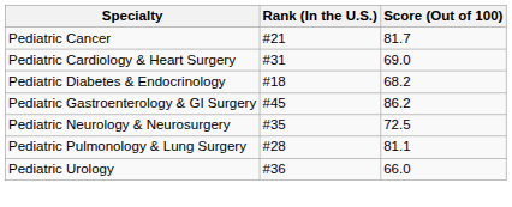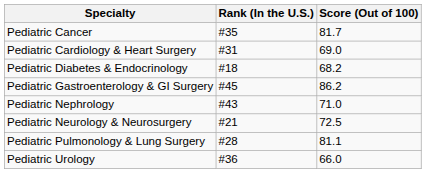 <table class="wikitable">
 <tr>
 <th>Specialty</th>
 <th>Rank (In the U.S.)</th>
 <th>Score (Out of 100)</th>
 </tr>
 <tr>
 <td>Pediatric Cancer</td>
-<td>#21</td>
+<td>#35</td>
 <td>81.7</td>
 </tr>
 <tr>
 <td>Pediatric Cardiology & Heart Surgery</td>
 <td>#31</td>
 <td>69.0</td>
 </tr>
 <tr>
 <td>Pediatric Diabetes & Endocrinology</td>
 <td>#18</td>
 <td>68.2</td>
 </tr>
 <tr>
 <td>Pediatric Gastroenterology & GI Surgery</td>
 <td>#45</td>
 <td>86.2</td>
 </tr>
 <tr>
+<td>Pediatric Nephrology</td>
+<td>#43</td>
+<td>71.0</td>
+</tr>
+<tr>
 <td>Pediatric Neurology & Neurosurgery</td>
-<td>#35</td>
+<td>#21</td>
 <td>72.5</td>
 </tr>
 <tr>
 <td>Pediatric Pulmonology & Lung Surgery</td>
 <td>#28</td>
 <td>81.1</td>
 </tr>
 <tr>
 <td>Pediatric Urology</td>
 <td>#36</td>
 <td>66.0</td>
 </tr>
 </table>
